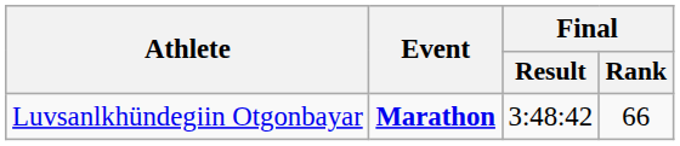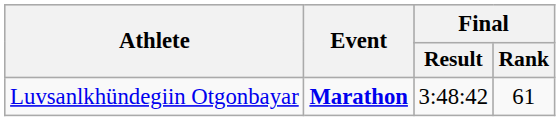 <table class=wikitable style="font-size:90%">
 <tr>
 <th rowspan="2">Athlete</th>
 <th rowspan="2">Event</th>
 <th colspan="2">Final</th>
 </tr>
 <tr style="font-size:95%">
 <th>Result</th>
 <th>Rank</th>
 </tr>
 <tr align=center>
 <td align=left><a href='#'>Luvsanlkhündegiin Otgonbayar</a></td>
 <td align=left><strong><a href='#'>Marathon</a></strong></td>
 <td>3:48:42</td>
-<td>66</td>
+<td>61</td>
 </tr>
 </table>
